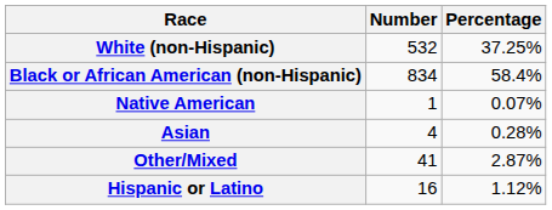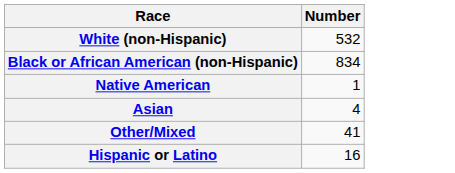 <table class="wikitable" style="text-align:right">
 <tr>
 <th scope="col">Race</th>
 <th scope="col">Number</th>
-<th scope="col">Percentage</th>
 </tr>
 <tr>
 <th scope="row"><a href='#'>White</a> (non-Hispanic)</th>
 <td>532</td>
-<td>37.25%</td>
 </tr>
 <tr>
 <th scope="row"><a href='#'>Black or African American</a> (non-Hispanic)</th>
 <td>834</td>
-<td>58.4%</td>
 </tr>
 <tr>
 <th scope="row"><a href='#'>Native American</a></th>
 <td>1</td>
-<td>0.07%</td>
 </tr>
 <tr>
 <th scope="row"><a href='#'>Asian</a></th>
 <td>4</td>
-<td>0.28%</td>
 </tr>
 <tr>
 <th scope="row"><a href='#'>Other/Mixed</a></th>
 <td>41</td>
-<td>2.87%</td>
 </tr>
 <tr>
 <th scope="row"><a href='#'>Hispanic</a> or <a href='#'>Latino</a></th>
 <td>16</td>
-<td>1.12%</td>
 </tr>
 </table>
